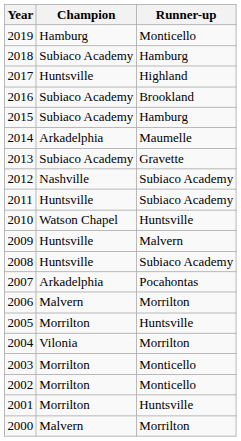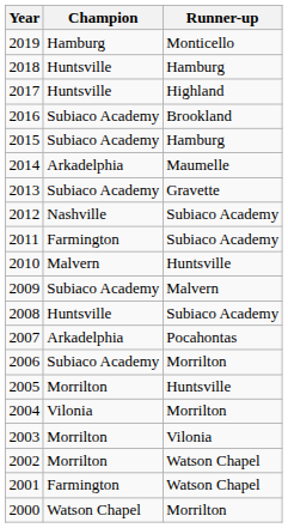 <table class="wikitable sortable">
 <tr>
 <th>Year</th>
 <th>Champion</th>
 <th>Runner-up</th>
 </tr>
 <tr>
 <td>2019</td>
 <td>Hamburg</td>
 <td>Monticello</td>
 </tr>
 <tr>
 <td>2018</td>
-<td>Subiaco Academy</td>
+<td>Huntsville</td>
 <td>Hamburg</td>
 </tr>
 <tr>
 <td>2017</td>
 <td>Huntsville</td>
 <td>Highland</td>
 </tr>
 <tr>
 <td>2016</td>
 <td>Subiaco Academy</td>
 <td>Brookland</td>
 </tr>
 <tr>
 <td>2015</td>
 <td>Subiaco Academy</td>
 <td>Hamburg</td>
 </tr>
 <tr>
 <td>2014</td>
 <td>Arkadelphia</td>
 <td>Maumelle</td>
 </tr>
 <tr>
 <td>2013</td>
 <td>Subiaco Academy</td>
 <td>Gravette</td>
 </tr>
 <tr>
 <td>2012</td>
 <td>Nashville</td>
 <td>Subiaco Academy</td>
 </tr>
 <tr>
 <td>2011</td>
-<td>Huntsville</td>
+<td>Farmington</td>
 <td>Subiaco Academy</td>
 </tr>
 <tr>
 <td>2010</td>
-<td>Watson Chapel</td>
+<td>Malvern</td>
 <td>Huntsville</td>
 </tr>
 <tr>
 <td>2009</td>
-<td>Huntsville</td>
+<td>Subiaco Academy</td>
 <td>Malvern</td>
 </tr>
 <tr>
 <td>2008</td>
 <td>Huntsville</td>
 <td>Subiaco Academy</td>
 </tr>
 <tr>
 <td>2007</td>
 <td>Arkadelphia</td>
 <td>Pocahontas</td>
 </tr>
 <tr>
 <td>2006</td>
-<td>Malvern</td>
+<td>Subiaco Academy</td>
 <td>Morrilton</td>
 </tr>
 <tr>
 <td>2005</td>
 <td>Morrilton</td>
 <td>Huntsville</td>
 </tr>
 <tr>
 <td>2004</td>
 <td>Vilonia</td>
 <td>Morrilton</td>
 </tr>
 <tr>
 <td>2003</td>
 <td>Morrilton</td>
-<td>Monticello</td>
+<td>Vilonia</td>
 </tr>
 <tr>
 <td>2002</td>
 <td>Morrilton</td>
-<td>Monticello</td>
+<td>Watson Chapel</td>
 </tr>
 <tr>
 <td>2001</td>
-<td>Morrilton</td>
-<td>Huntsville</td>
+<td>Farmington</td>
+<td>Watson Chapel</td>
 </tr>
 <tr>
 <td>2000</td>
-<td>Malvern</td>
+<td>Watson Chapel</td>
 <td>Morrilton</td>
 </tr>
 </table>
